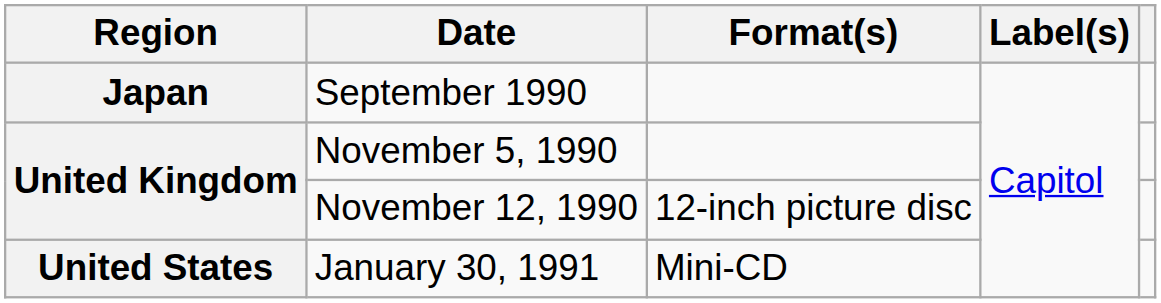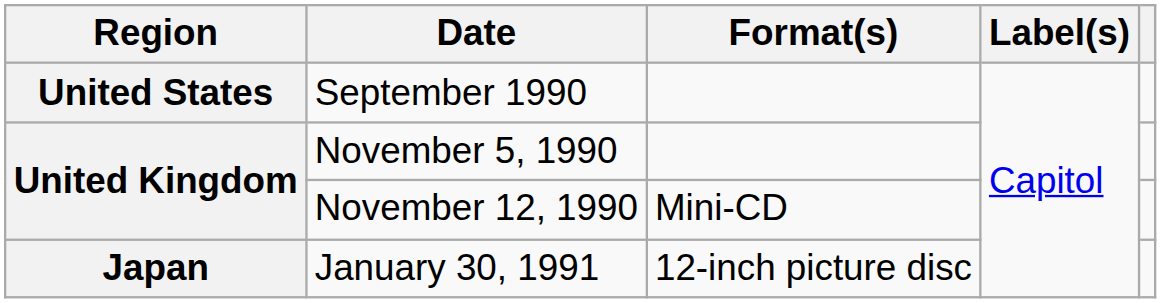 <table class="wikitable plainrowheaders">
 <tr>
 <th scope="col">Region</th>
 <th scope="col">Date</th>
 <th scope="col">Format(s)</th>
 <th scope="col">Label(s)</th>
 <th scope="col"></th>
 </tr>
 <tr>
-<th scope="row">Japan</th>
+<th scope="row">United States</th>
 <td>September 1990</td>
 <td></td>
 <td rowspan="4"><a href='#'>Capitol</a></td>
 <td></td>
 </tr>
 <tr>
 <th scope="row" rowspan="2">United Kingdom</th>
 <td>November 5, 1990</td>
 <td></td>
 <td></td>
 </tr>
 <tr>
 <td>November 12, 1990</td>
+<td>Mini-CD</td>
+<td></td>
+</tr>
+<tr>
+<th scope="row">Japan</th>
+<td>January 30, 1991</td>
 <td>12-inch picture disc</td>
 <td></td>
 </tr>
-<tr>
-<th scope="row">United States</th>
-<td>January 30, 1991</td>
-<td>Mini-CD</td>
-<td></td>
-</tr>
 </table>
